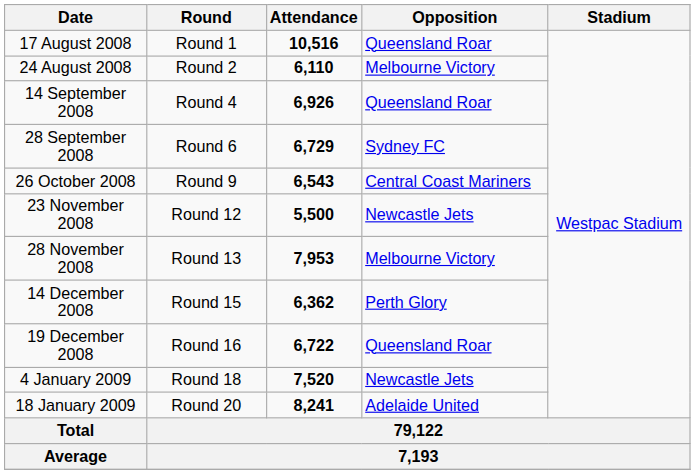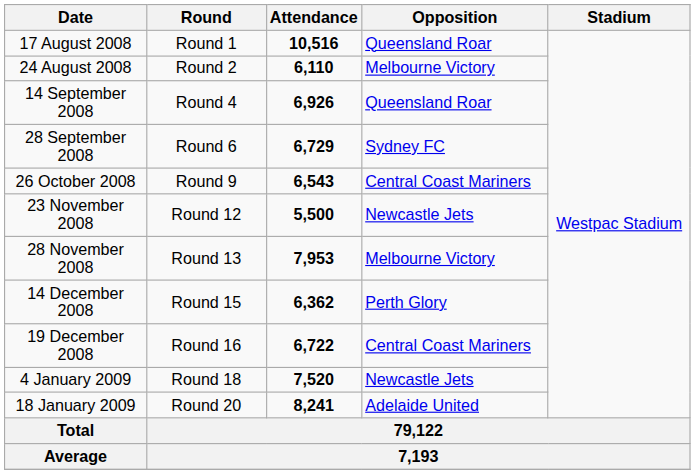 <table class="wikitable" style="text-align: center; font-size:90%">
 <tr>
 <th width=120>Date</th>
 <th width=100>Round</th>
 <th width=70>Attendance</th>
 <th width=160>Opposition</th>
 <th width=120>Stadium</th>
 </tr>
 <tr>
 <td>17 August 2008</td>
 <td>Round 1</td>
 <td><strong>10,516</strong></td>
 <td align=left> <a href='#'>Queensland Roar</a></td>
 <td rowspan=11><a href='#'>Westpac Stadium</a></td>
 </tr>
 <tr>
 <td>24 August 2008</td>
 <td>Round 2</td>
 <td><strong>6,110</strong></td>
 <td align=left> <a href='#'>Melbourne Victory</a></td>
 </tr>
 <tr>
 <td>14 September 2008</td>
 <td>Round 4</td>
 <td><strong>6,926</strong></td>
 <td align=left> <a href='#'>Queensland Roar</a></td>
 </tr>
 <tr>
 <td>28 September 2008</td>
 <td>Round 6</td>
 <td><strong>6,729</strong></td>
 <td align=left> <a href='#'>Sydney FC</a></td>
 </tr>
 <tr>
 <td>26 October 2008</td>
 <td>Round 9</td>
 <td><strong>6,543</strong></td>
 <td align=left> <a href='#'>Central Coast Mariners</a></td>
 </tr>
 <tr>
 <td>23 November 2008</td>
 <td>Round 12</td>
 <td><strong>5,500</strong></td>
 <td align=left> <a href='#'>Newcastle Jets</a></td>
 </tr>
 <tr>
 <td>28 November 2008</td>
 <td>Round 13</td>
 <td><strong>7,953</strong></td>
 <td align=left> <a href='#'>Melbourne Victory</a></td>
 </tr>
 <tr>
 <td>14 December 2008</td>
 <td>Round 15</td>
 <td><strong>6,362</strong></td>
 <td align=left> <a href='#'>Perth Glory</a></td>
 </tr>
 <tr>
 <td>19 December 2008</td>
 <td>Round 16</td>
 <td><strong>6,722</strong></td>
-<td align=left> <a href='#'>Queensland Roar</a></td>
+<td align=left> <a href='#'>Central Coast Mariners</a></td>
 </tr>
 <tr>
 <td>4 January 2009</td>
 <td>Round 18</td>
 <td><strong>7,520</strong></td>
 <td align=left> <a href='#'>Newcastle Jets</a></td>
 </tr>
 <tr>
 <td>18 January 2009</td>
 <td>Round 20</td>
 <td><strong>8,241</strong></td>
 <td align=left> <a href='#'>Adelaide United</a></td>
 </tr>
 <tr>
 <th>Total</th>
 <th colspan=4>79,122</th>
 </tr>
 <tr>
 <th>Average</th>
 <th colspan=4>7,193</th>
 </tr>
 <tr>
 </tr>
 </table>
